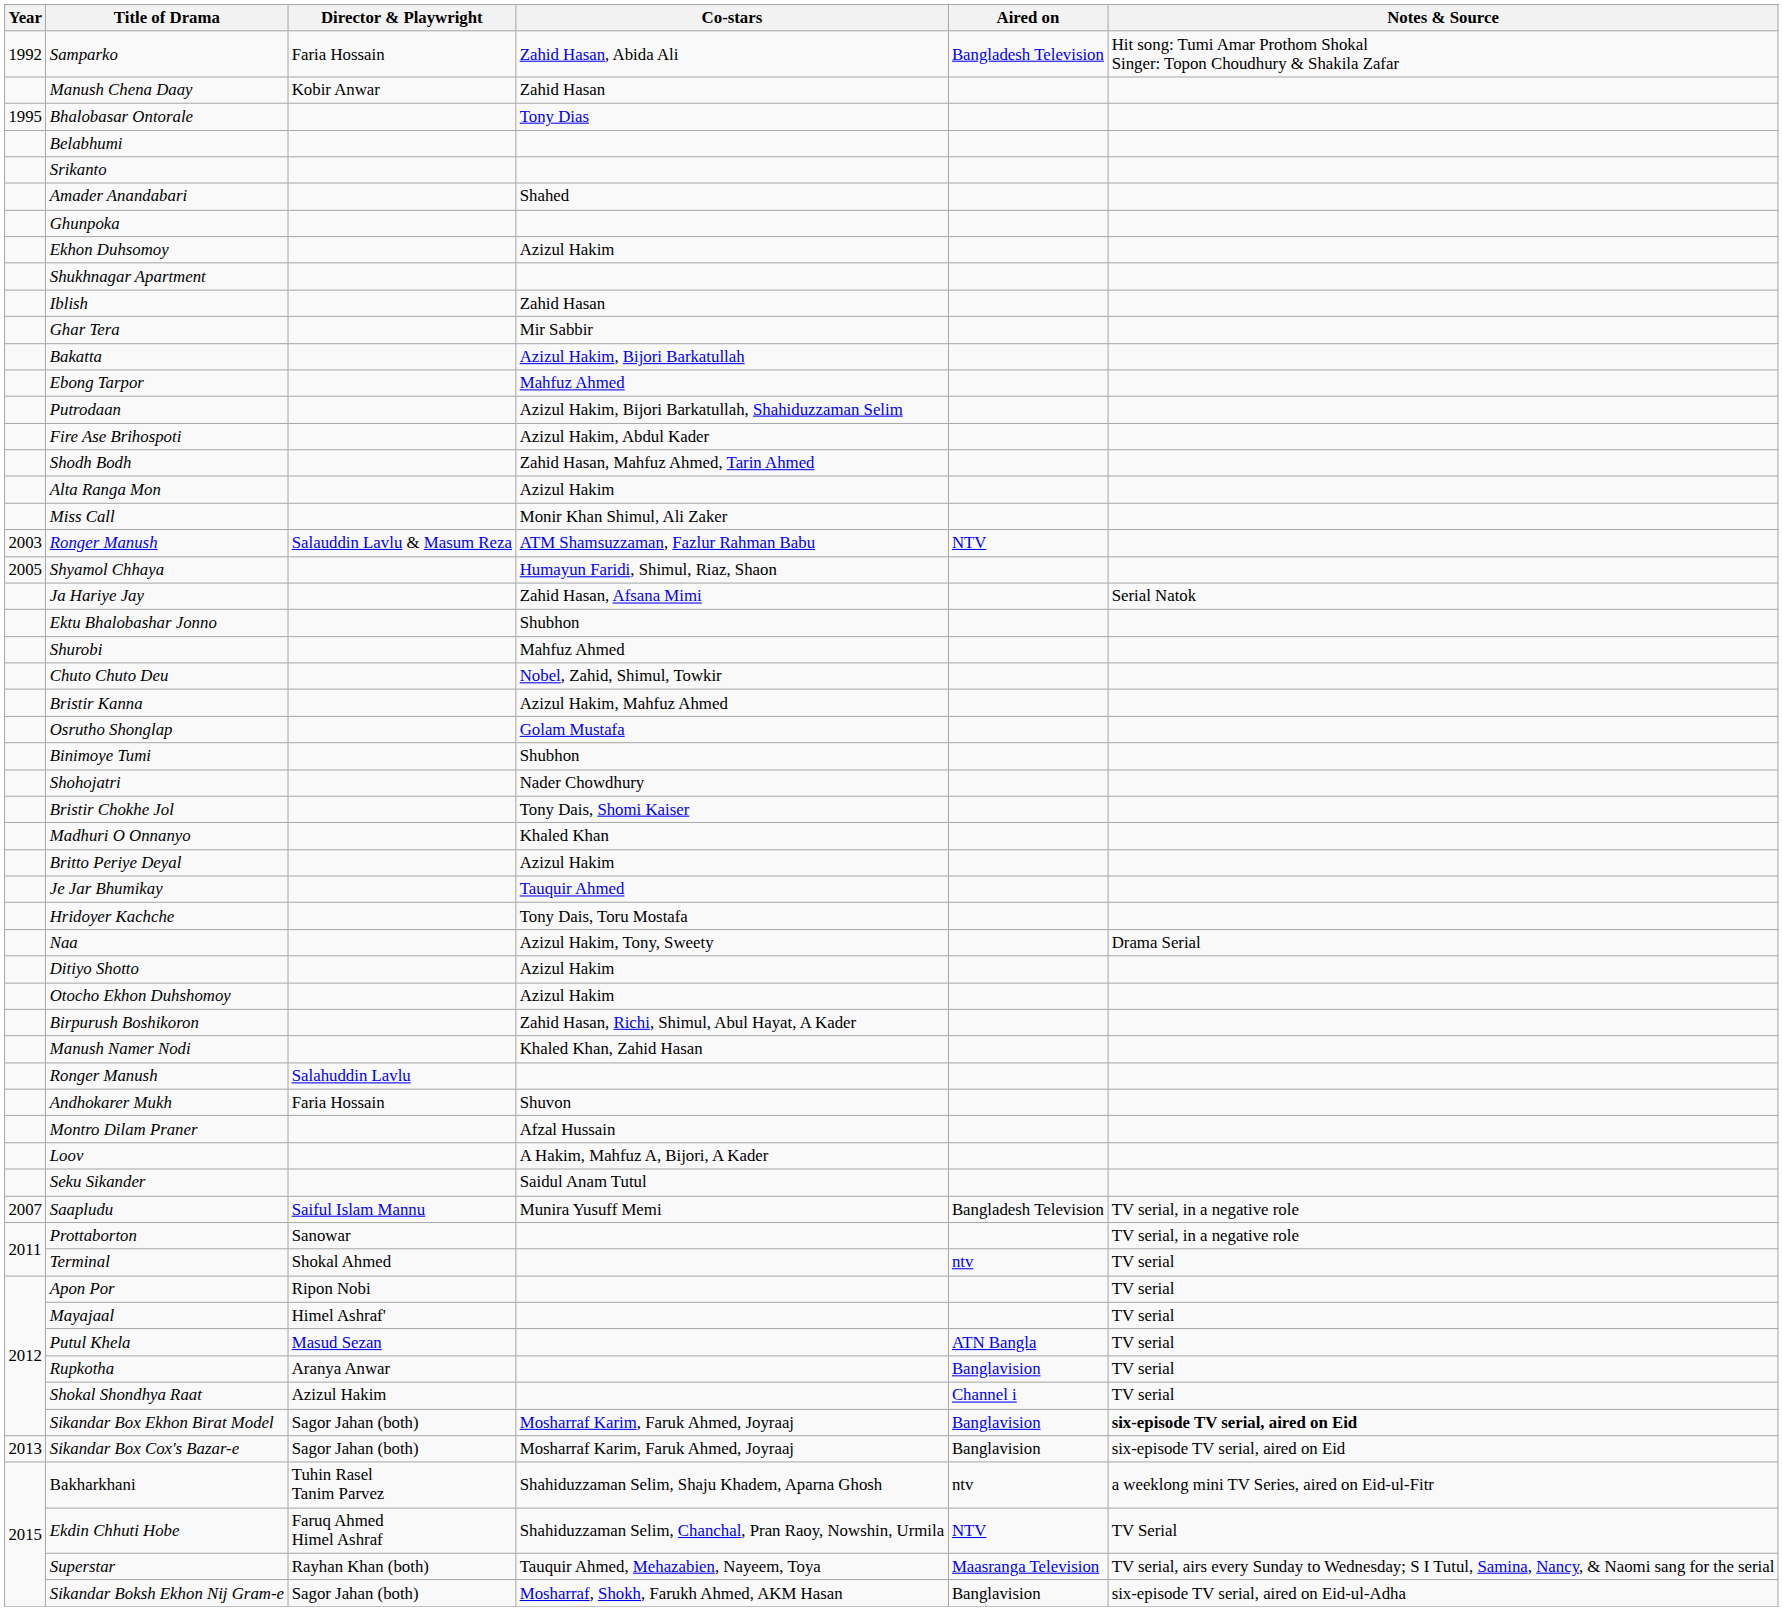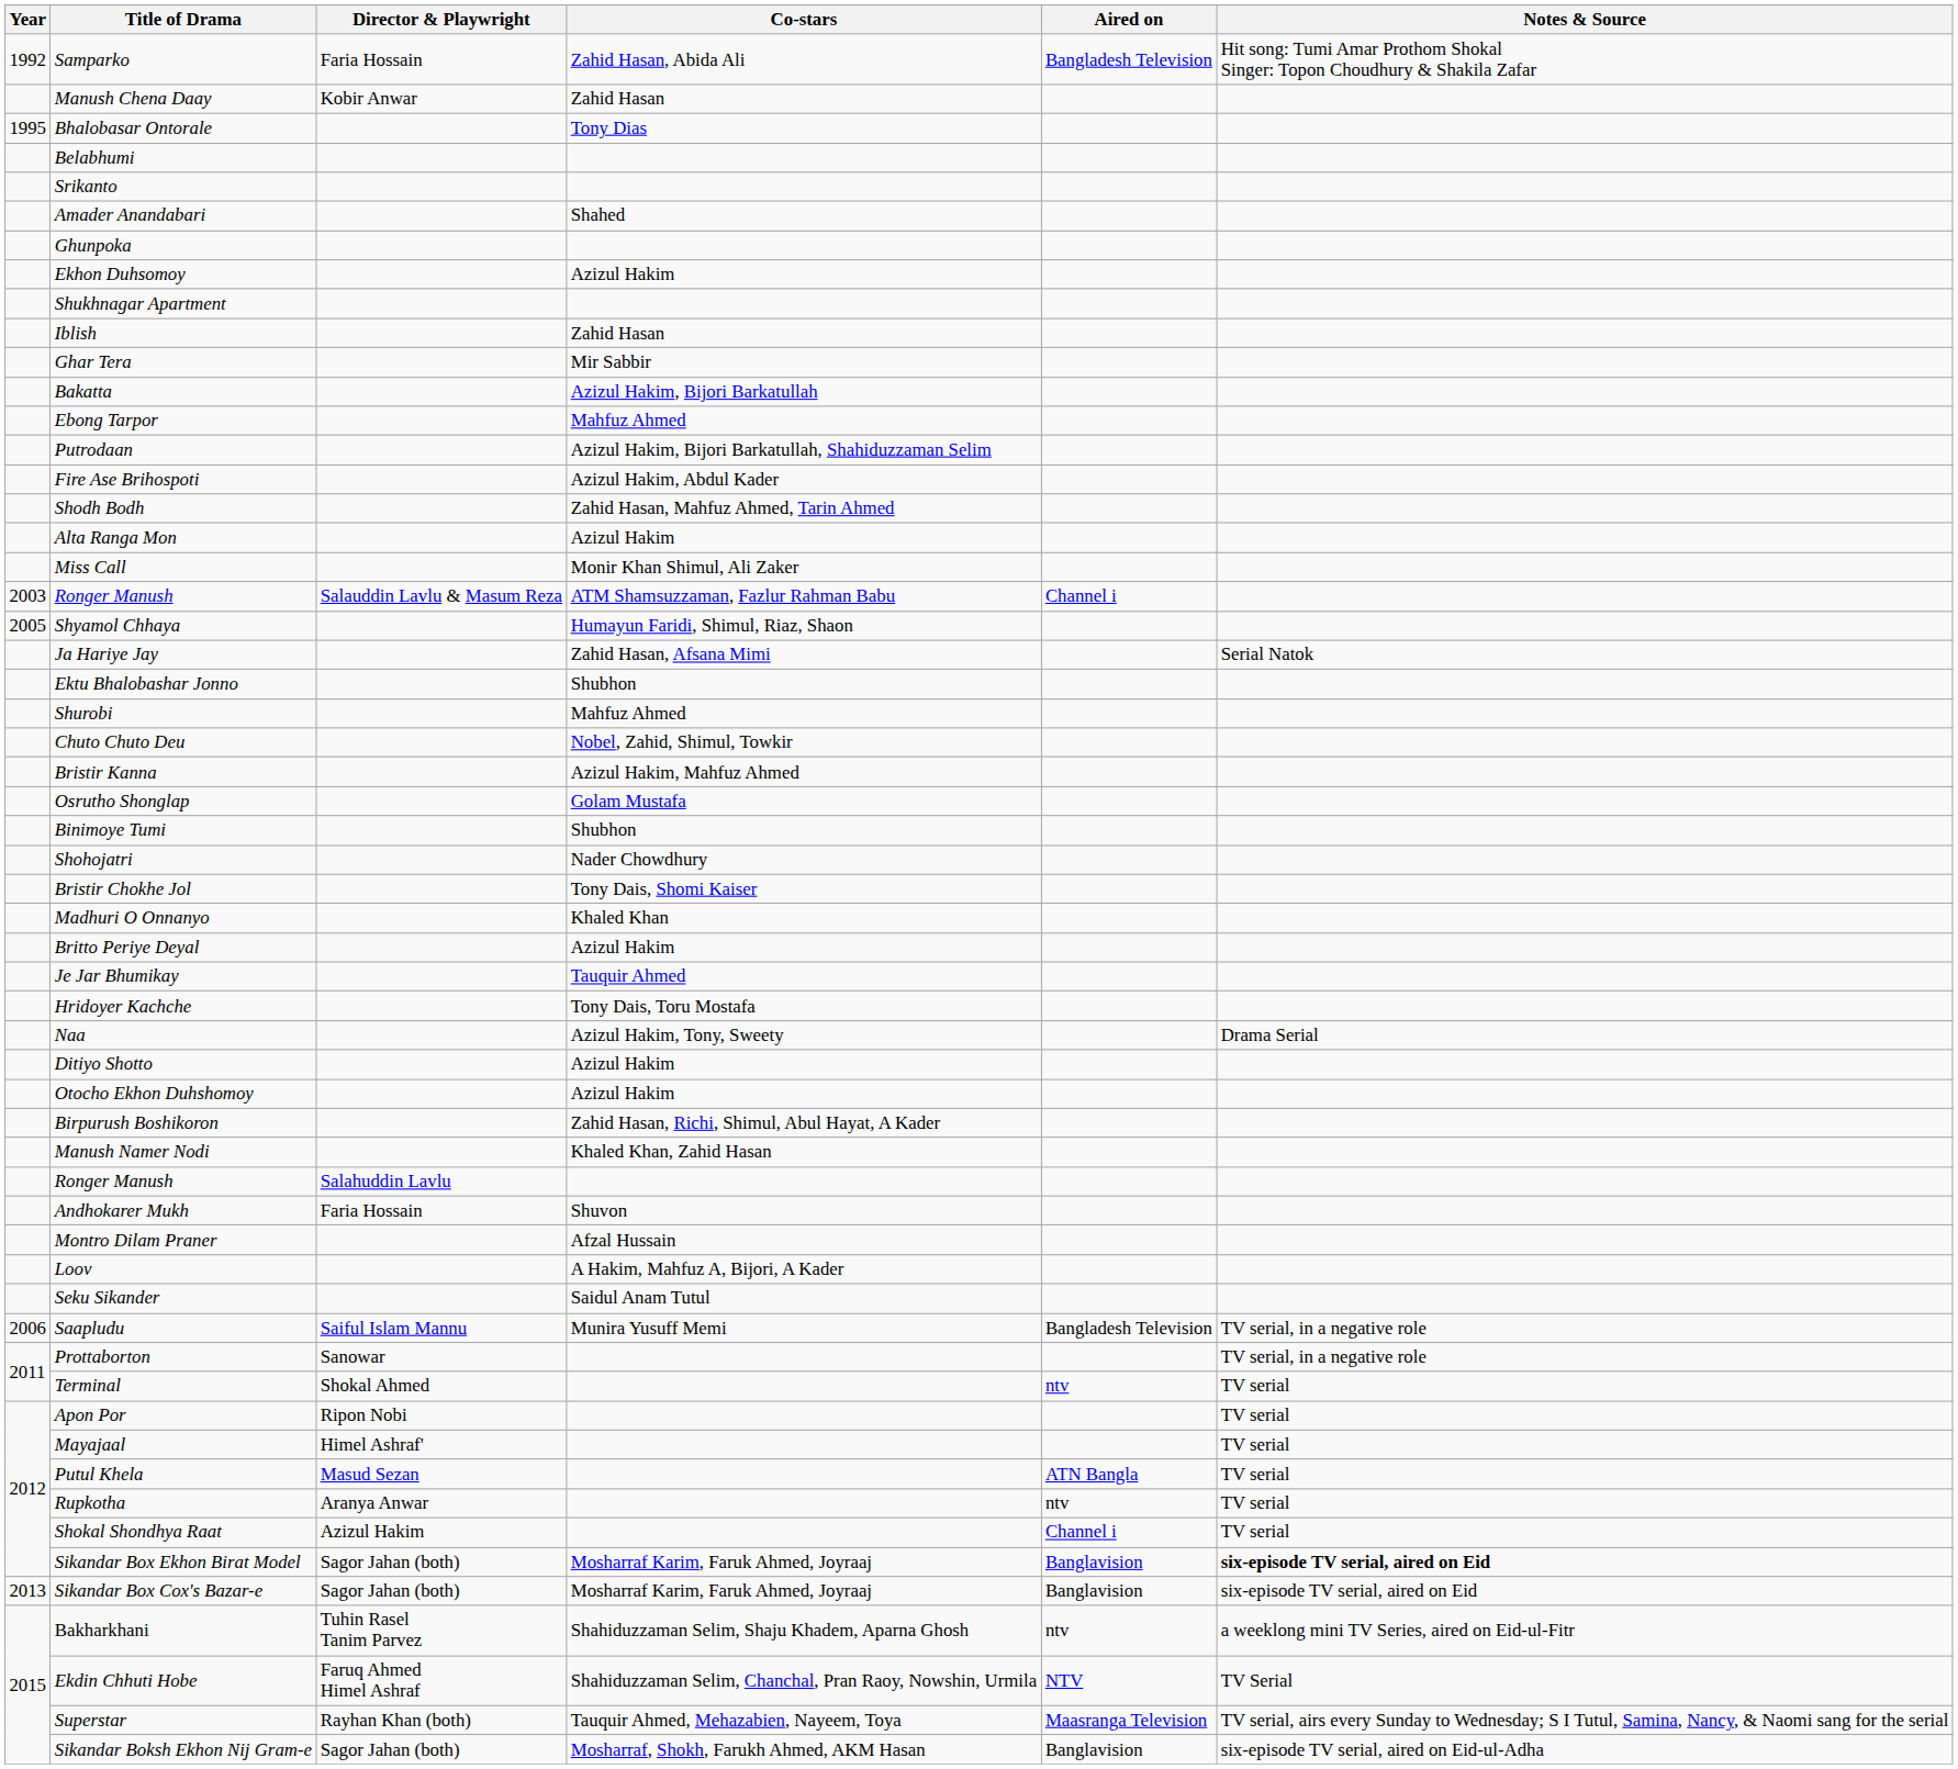 <table class="wikitable sortable">
 <tr>
 <th>Year</th>
 <th>Title of Drama</th>
 <th>Director & Playwright</th>
 <th>Co-stars</th>
 <th>Aired on</th>
 <th>Notes & Source</th>
 </tr>
 <tr>
 <td>1992</td>
 <td><em>Samparko</em></td>
 <td>Faria Hossain</td>
 <td><a href='#'>Zahid Hasan</a>, Abida Ali</td>
 <td><a href='#'>Bangladesh Television</a></td>
 <td>Hit song: Tumi Amar Prothom Shokal<br> Singer: Topon Choudhury & Shakila Zafar</td>
 </tr>
 <tr>
 <td></td>
 <td><em>Manush Chena Daay</em></td>
 <td>Kobir Anwar</td>
 <td>Zahid Hasan</td>
 <td></td>
 <td></td>
 </tr>
 <tr>
 <td>1995</td>
 <td><em>Bhalobasar Ontorale </em></td>
 <td></td>
 <td><a href='#'>Tony Dias</a></td>
 <td></td>
 <td></td>
 </tr>
 <tr>
 <td></td>
 <td><em>Belabhumi</em></td>
 <td></td>
 <td></td>
 <td></td>
 <td></td>
 </tr>
 <tr>
 <td></td>
 <td><em>Srikanto</em></td>
 <td></td>
 <td></td>
 <td></td>
 <td></td>
 </tr>
 <tr>
 <td></td>
 <td><em>Amader Anandabari</em></td>
 <td></td>
 <td>Shahed</td>
 <td></td>
 <td></td>
 </tr>
 <tr>
 <td></td>
 <td><em>Ghunpoka</em></td>
 <td></td>
 <td></td>
 <td></td>
 <td></td>
 </tr>
 <tr>
 <td></td>
 <td><em>Ekhon Duhsomoy</em></td>
 <td></td>
 <td>Azizul Hakim</td>
 <td></td>
 <td></td>
 </tr>
 <tr>
 <td></td>
 <td><em>Shukhnagar Apartment</em></td>
 <td></td>
 <td></td>
 <td></td>
 <td></td>
 </tr>
 <tr>
 <td></td>
 <td><em>Iblish</em></td>
 <td></td>
 <td>Zahid Hasan</td>
 <td></td>
 <td></td>
 </tr>
 <tr>
 <td></td>
 <td><em>Ghar Tera</em></td>
 <td></td>
 <td>Mir Sabbir</td>
 <td></td>
 <td></td>
 </tr>
 <tr>
 <td></td>
 <td><em>Bakatta</em></td>
 <td></td>
 <td><a href='#'>Azizul Hakim</a>, <a href='#'>Bijori Barkatullah</a></td>
 <td></td>
 <td></td>
 </tr>
 <tr>
 <td></td>
 <td><em>Ebong Tarpor</em></td>
 <td></td>
 <td><a href='#'>Mahfuz Ahmed</a></td>
 <td></td>
 <td></td>
 </tr>
 <tr>
 <td></td>
 <td><em>Putrodaan</em></td>
 <td></td>
 <td>Azizul Hakim, Bijori Barkatullah, <a href='#'>Shahiduzzaman Selim</a></td>
 <td></td>
 <td></td>
 </tr>
 <tr>
 <td></td>
 <td><em>Fire Ase Brihospoti </em></td>
 <td></td>
 <td>Azizul Hakim, Abdul Kader</td>
 <td></td>
 <td></td>
 </tr>
 <tr>
 <td></td>
 <td><em>Shodh Bodh</em></td>
 <td></td>
 <td>Zahid Hasan, Mahfuz Ahmed, <a href='#'>Tarin Ahmed</a></td>
 <td></td>
 <td></td>
 </tr>
 <tr>
 <td></td>
 <td><em>Alta Ranga Mon</em></td>
 <td></td>
 <td>Azizul Hakim</td>
 <td></td>
 <td></td>
 </tr>
 <tr>
 <td></td>
 <td><em>Miss Call</em></td>
 <td></td>
 <td>Monir Khan Shimul, Ali Zaker</td>
 <td></td>
 <td></td>
 </tr>
 <tr>
 <td>2003</td>
 <td><em><a href='#'>Ronger Manush</a></em></td>
 <td><a href='#'>Salauddin Lavlu</a> & <a href='#'>Masum Reza</a></td>
 <td><a href='#'>ATM Shamsuzzaman</a>, <a href='#'>Fazlur Rahman Babu</a></td>
-<td><a href='#'>NTV</a></td>
+<td><a href='#'>Channel i</a></td>
 <td></td>
 </tr>
 <tr>
 <td>2005</td>
 <td><em>Shyamol Chhaya</em></td>
 <td></td>
 <td><a href='#'>Humayun Faridi</a>, Shimul, Riaz, Shaon</td>
 <td></td>
 <td></td>
 </tr>
 <tr>
 <td></td>
 <td><em>Ja Hariye Jay</em></td>
 <td></td>
 <td>Zahid Hasan, <a href='#'>Afsana Mimi</a></td>
 <td></td>
 <td>Serial Natok</td>
 </tr>
 <tr>
 <td></td>
 <td><em>Ektu Bhalobashar Jonno</em></td>
 <td></td>
 <td>Shubhon</td>
 <td></td>
 <td></td>
 </tr>
 <tr>
 <td></td>
 <td><em>Shurobi</em></td>
 <td></td>
 <td>Mahfuz Ahmed</td>
 <td></td>
 <td></td>
 </tr>
 <tr>
 <td></td>
 <td><em>Chuto Chuto Deu</em></td>
 <td></td>
 <td><a href='#'>Nobel</a>, Zahid, Shimul, Towkir</td>
 <td></td>
 <td></td>
 </tr>
 <tr>
 <td></td>
 <td><em>Bristir Kanna</em></td>
 <td></td>
 <td>Azizul Hakim, Mahfuz Ahmed</td>
 <td></td>
 <td></td>
 </tr>
 <tr>
 <td></td>
 <td><em>Osrutho Shonglap</em></td>
 <td></td>
 <td><a href='#'>Golam Mustafa</a></td>
 <td></td>
 <td></td>
 </tr>
 <tr>
 <td></td>
 <td><em>Binimoye Tumi</em></td>
 <td></td>
 <td>Shubhon</td>
 <td></td>
 <td></td>
 </tr>
 <tr>
 <td></td>
 <td><em>Shohojatri</em></td>
 <td></td>
 <td>Nader Chowdhury</td>
 <td></td>
 <td></td>
 </tr>
 <tr>
 <td></td>
 <td><em>Bristir Chokhe Jol</em></td>
 <td></td>
 <td>Tony Dais, <a href='#'>Shomi Kaiser</a></td>
 <td></td>
 <td></td>
 </tr>
 <tr>
 <td></td>
 <td><em>Madhuri O Onnanyo</em></td>
 <td></td>
 <td>Khaled Khan</td>
 <td></td>
 <td></td>
 </tr>
 <tr>
 <td></td>
 <td><em>Britto Periye Deyal</em></td>
 <td></td>
 <td>Azizul Hakim</td>
 <td></td>
 <td></td>
 </tr>
 <tr>
 <td></td>
 <td><em>Je Jar Bhumikay</em></td>
 <td></td>
 <td><a href='#'>Tauquir Ahmed</a></td>
 <td></td>
 <td></td>
 </tr>
 <tr>
 <td></td>
 <td><em>Hridoyer Kachche</em></td>
 <td></td>
 <td>Tony Dais, Toru Mostafa</td>
 <td></td>
 <td></td>
 </tr>
 <tr>
 <td></td>
 <td><em>Naa</em></td>
 <td></td>
 <td>Azizul Hakim, Tony, Sweety</td>
 <td></td>
 <td>Drama Serial</td>
 </tr>
 <tr>
 <td></td>
 <td><em>Ditiyo Shotto</em></td>
 <td></td>
 <td>Azizul Hakim</td>
 <td></td>
 <td></td>
 </tr>
 <tr>
 <td></td>
 <td><em>Otocho Ekhon Duhshomoy</em></td>
 <td></td>
 <td>Azizul Hakim</td>
 <td></td>
 <td></td>
 </tr>
 <tr>
 <td></td>
 <td><em>Birpurush Boshikoron</em></td>
 <td></td>
 <td>Zahid Hasan, <a href='#'>Richi</a>, Shimul, Abul Hayat, A Kader</td>
 <td></td>
 <td></td>
 </tr>
 <tr>
 <td></td>
 <td><em>Manush Namer Nodi</em></td>
 <td></td>
 <td>Khaled Khan, Zahid Hasan</td>
 <td></td>
 <td></td>
 </tr>
 <tr>
 <td></td>
 <td><em>Ronger Manush</em></td>
 <td><a href='#'>Salahuddin Lavlu</a></td>
 <td></td>
 <td></td>
 <td></td>
 </tr>
 <tr>
 <td></td>
 <td><em>Andhokarer Mukh</em></td>
 <td>Faria Hossain</td>
 <td>Shuvon</td>
 <td></td>
 <td></td>
 </tr>
 <tr>
 <td></td>
 <td><em>Montro Dilam Praner</em></td>
 <td></td>
 <td>Afzal Hussain</td>
 <td></td>
 <td></td>
 </tr>
 <tr>
 <td></td>
 <td><em>Loov</em></td>
 <td></td>
 <td>A Hakim, Mahfuz A, Bijori, A Kader</td>
 <td></td>
 <td></td>
 </tr>
 <tr>
 <td></td>
 <td><em>Seku Sikander</em></td>
 <td></td>
 <td>Saidul Anam Tutul</td>
 <td></td>
 <td></td>
 </tr>
 <tr>
-<td>2007</td>
+<td>2006</td>
 <td><em>Saapludu</em></td>
 <td><a href='#'>Saiful Islam Mannu</a></td>
 <td>Munira Yusuff Memi</td>
 <td>Bangladesh Television</td>
 <td>TV serial, in a negative role</td>
 </tr>
 <tr>
 <td rowspan="2">2011</td>
 <td><em>Prottaborton</em></td>
 <td>Sanowar</td>
 <td></td>
 <td></td>
 <td>TV serial, in a negative role</td>
 </tr>
 <tr>
 <td><em>Terminal</em></td>
 <td>Shokal Ahmed</td>
 <td></td>
 <td><a href='#'>ntv</a></td>
 <td>TV serial</td>
 </tr>
 <tr>
 <td rowspan="6">2012</td>
 <td><em>Apon Por</em></td>
 <td>Ripon Nobi</td>
 <td></td>
 <td></td>
 <td>TV serial</td>
 </tr>
 <tr>
 <td><em>Mayajaal</em></td>
 <td>Himel Ashraf'</td>
 <td></td>
 <td></td>
 <td>TV serial</td>
 </tr>
 <tr>
 <td><em>Putul Khela</em></td>
 <td><a href='#'>Masud Sezan</a></td>
 <td></td>
 <td><a href='#'>ATN Bangla</a></td>
 <td>TV serial</td>
 </tr>
 <tr>
 <td><em>Rupkotha</em></td>
 <td>Aranya Anwar</td>
 <td></td>
-<td><a href='#'>Banglavision</a></td>
+<td>ntv</td>
 <td>TV serial</td>
 </tr>
 <tr>
 <td><em>Shokal Shondhya Raat</em></td>
 <td>Azizul Hakim</td>
 <td></td>
 <td><a href='#'>Channel i</a></td>
 <td>TV serial</td>
 </tr>
 <tr>
 <td><em>Sikandar Box Ekhon Birat Model</em></td>
 <td>Sagor Jahan (both)</td>
 <td><a href='#'>Mosharraf Karim</a>, Faruk Ahmed, Joyraaj</td>
 <td><a href='#'>Banglavision</a></td>
 <td><strong>six-episode TV serial, aired on Eid</strong></td>
 </tr>
 <tr>
 <td>2013</td>
 <td><em>Sikandar Box Cox's Bazar-e</em></td>
 <td>Sagor Jahan (both)</td>
 <td>Mosharraf Karim, Faruk Ahmed, Joyraaj</td>
 <td>Banglavision</td>
 <td>six-episode TV serial, aired on Eid</td>
 </tr>
 <tr>
 <td rowspan="4">2015</td>
 <td>Bakharkhani</td>
 <td>Tuhin Rasel<br> Tanim Parvez</td>
 <td>Shahiduzzaman Selim, Shaju Khadem, Aparna Ghosh</td>
 <td>ntv</td>
 <td>a weeklong mini TV Series, aired on Eid-ul-Fitr</td>
 </tr>
 <tr>
 <td><em>Ekdin Chhuti Hobe</em></td>
 <td>Faruq Ahmed <br> Himel Ashraf</td>
 <td>Shahiduzzaman Selim, <a href='#'>Chanchal</a>, Pran Raoy, Nowshin, Urmila</td>
 <td><a href='#'>NTV</a></td>
 <td>TV Serial</td>
 </tr>
 <tr>
 <td><em>Superstar</em></td>
 <td>Rayhan Khan (both)</td>
 <td>Tauquir Ahmed, <a href='#'>Mehazabien</a>, Nayeem, Toya</td>
 <td><a href='#'>Maasranga Television</a></td>
 <td>TV serial, airs every Sunday to Wednesday; S I Tutul, <a href='#'>Samina</a>, <a href='#'>Nancy</a>, & Naomi sang for the serial</td>
 </tr>
 <tr>
 <td><em>Sikandar Boksh Ekhon Nij Gram-e</em></td>
 <td>Sagor Jahan (both)</td>
 <td><a href='#'>Mosharraf</a>, <a href='#'>Shokh</a>, Farukh Ahmed, AKM Hasan</td>
 <td>Banglavision</td>
 <td>six-episode TV serial, aired on Eid-ul-Adha</td>
 </tr>
 </table>
